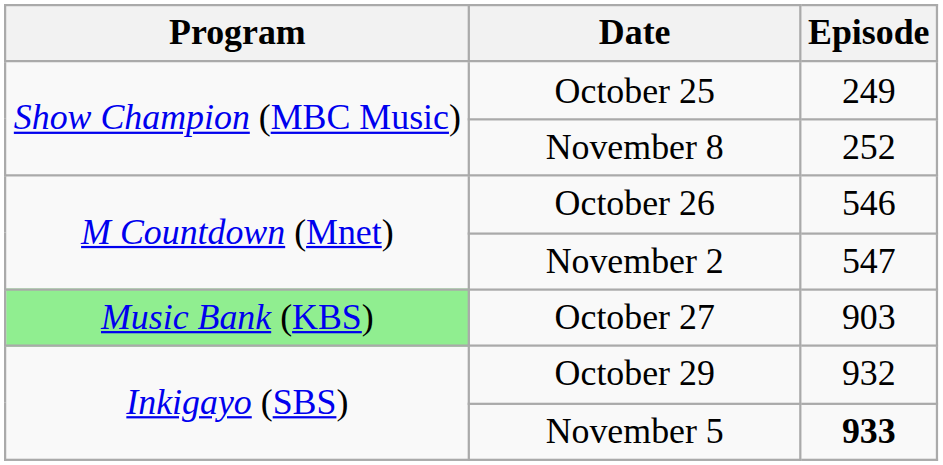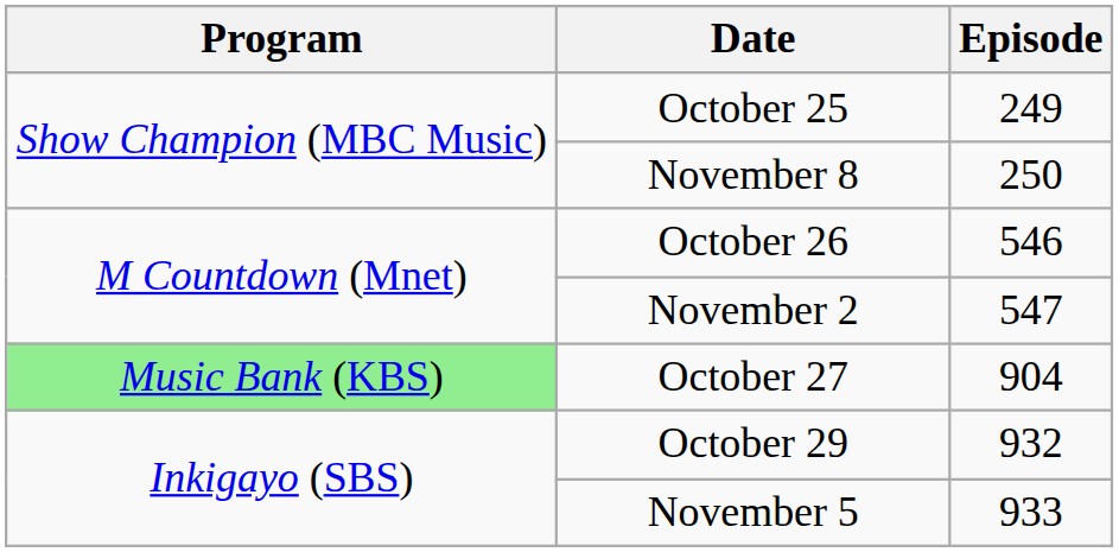 <table class="wikitable" style="text-align:center">
 <tr>
 <th width="200">Program</th>
 <th width="140">Date</th>
 <th width="50">Episode</th>
 </tr>
 <tr>
 <td rowspan="2"><em><a href='#'>Show Champion</a></em> (<a href='#'>MBC Music</a>)</td>
 <td>October 25</td>
 <td>249</td>
 </tr>
 <tr>
 <td>November 8</td>
-<td>252</td>
+<td>250</td>
 </tr>
 <tr>
 <td rowspan="2"><em><a href='#'>M Countdown</a></em> (<a href='#'>Mnet</a>)</td>
 <td>October 26</td>
 <td>546</td>
 </tr>
 <tr>
 <td>November 2</td>
 <td>547</td>
 </tr>
 <tr>
 <td style="background: lightgreen;"><em><a href='#'>Music Bank</a></em> (<a href='#'>KBS</a>)</td>
 <td>October 27</td>
-<td>903</td>
+<td>904</td>
 </tr>
 <tr>
 <td rowspan="2"><em><a href='#'>Inkigayo</a></em> (<a href='#'>SBS</a>)</td>
 <td>October 29</td>
 <td>932</td>
 </tr>
 <tr>
 <td>November 5</td>
-<td><strong>933</strong></td>
+<td>933</td>
 </tr>
 </table>
